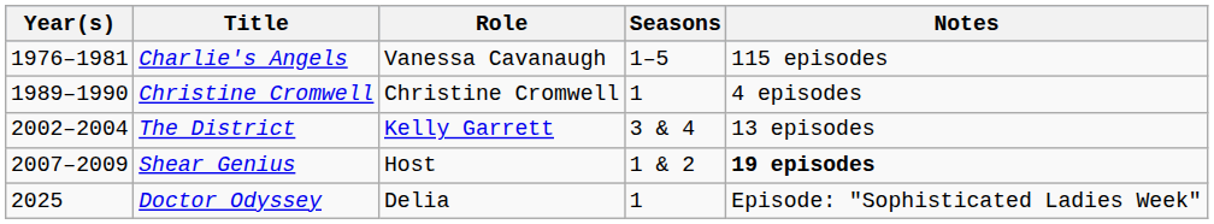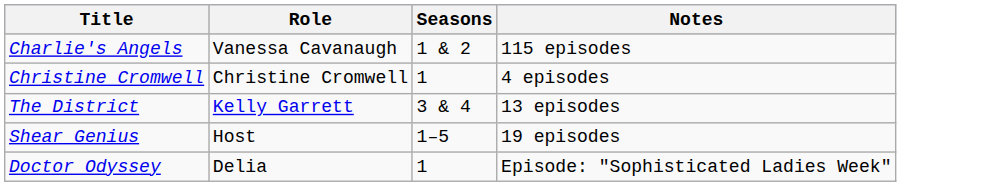 <table class="wikitable">
 <tr style="background:#b0c4de; text-align:center;">
-<th>Year(s)</th>
 <th>Title</th>
 <th>Role</th>
 <th>Seasons</th>
 <th>Notes</th>
 </tr>
 <tr>
-<td>1976–1981</td>
 <td><em><a href='#'>Charlie's Angels</a></em></td>
 <td>Vanessa Cavanaugh</td>
-<td>1–5</td>
+<td>1 & 2</td>
 <td>115 episodes</td>
 </tr>
 <tr>
-<td>1989–1990</td>
 <td><em><a href='#'>Christine Cromwell</a></em></td>
 <td>Christine Cromwell</td>
 <td>1</td>
 <td>4 episodes</td>
 </tr>
 <tr>
-<td>2002–2004</td>
 <td><em><a href='#'>The District</a></em></td>
 <td><a href='#'>Kelly Garrett</a></td>
 <td>3 & 4</td>
 <td>13 episodes</td>
 </tr>
 <tr>
-<td>2007–2009</td>
 <td><em><a href='#'>Shear Genius</a></em></td>
 <td>Host</td>
-<td>1 & 2</td>
-<td><strong>19 episodes</strong></td>
+<td>1–5</td>
+<td>19 episodes</td>
 </tr>
 <tr>
-<td>2025</td>
 <td><em><a href='#'>Doctor Odyssey</a></em></td>
 <td>Delia</td>
 <td>1</td>
 <td>Episode: "Sophisticated Ladies Week"</td>
 </tr>
 </table>
